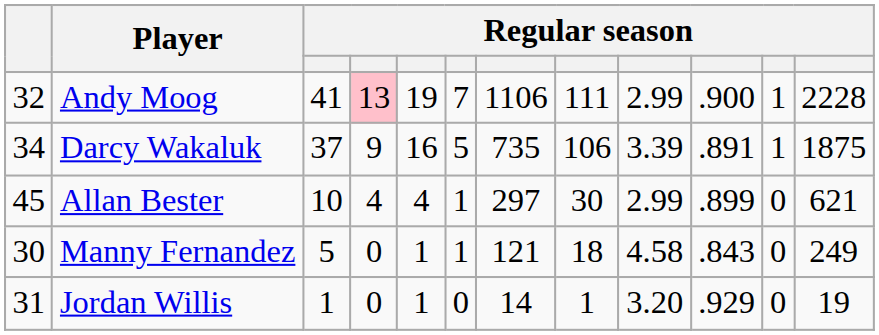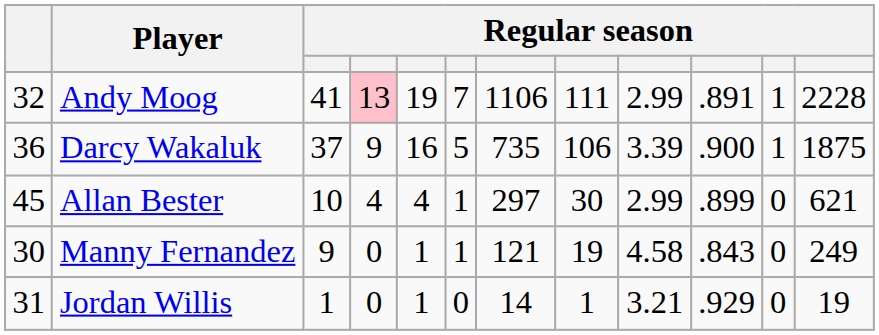 <table class="wikitable plainrowheaders" style="text-align:center;">
 <tr>
 <th scope="col" rowspan="2"></th>
 <th scope="col" rowspan="2">Player</th>
 <th scope=colgroup colspan=10>Regular season</th>
 </tr>
 <tr>
 <th scope="col"></th>
 <th scope="col"></th>
 <th scope="col"></th>
 <th scope="col"></th>
 <th scope="col"></th>
 <th scope="col"></th>
 <th scope="col"></th>
 <th scope="col"></th>
 <th scope="col"></th>
 <th scope="col"></th>
 </tr>
 <tr>
 <td scope="row">32</td>
 <td align="left"><a href='#'>Andy Moog</a></td>
 <td>41</td>
 <td style="background: pink;">13</td>
 <td>19</td>
 <td>7</td>
 <td>1106</td>
 <td>111</td>
 <td>2.99</td>
-<td>.900</td>
+<td>.891</td>
 <td>1</td>
 <td>2228</td>
 </tr>
 <tr>
-<td scope="row">34</td>
+<td scope="row">36</td>
 <td align="left"><a href='#'>Darcy Wakaluk</a></td>
 <td>37</td>
 <td>9</td>
 <td>16</td>
 <td>5</td>
 <td>735</td>
 <td>106</td>
 <td>3.39</td>
-<td>.891</td>
+<td>.900</td>
 <td>1</td>
 <td>1875</td>
 </tr>
 <tr>
 <td scope="row">45</td>
 <td align="left"><a href='#'>Allan Bester</a></td>
 <td>10</td>
 <td>4</td>
 <td>4</td>
 <td>1</td>
 <td>297</td>
 <td>30</td>
 <td>2.99</td>
 <td>.899</td>
 <td>0</td>
 <td>621</td>
 </tr>
 <tr>
 <td scope="row">30</td>
 <td align="left"><a href='#'>Manny Fernandez</a></td>
-<td>5</td>
+<td>9</td>
 <td>0</td>
 <td>1</td>
 <td>1</td>
 <td>121</td>
-<td>18</td>
+<td>19</td>
 <td>4.58</td>
 <td>.843</td>
 <td>0</td>
 <td>249</td>
 </tr>
 <tr>
 <td scope="row">31</td>
 <td align="left"><a href='#'>Jordan Willis</a></td>
 <td>1</td>
 <td>0</td>
 <td>1</td>
 <td>0</td>
 <td>14</td>
 <td>1</td>
-<td>3.20</td>
+<td>3.21</td>
 <td>.929</td>
 <td>0</td>
 <td>19</td>
 </tr>
 </table>
